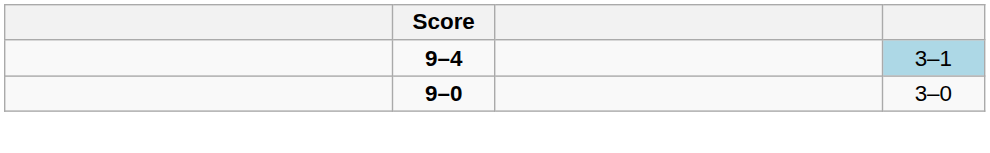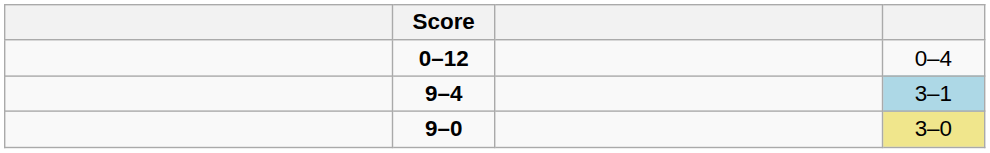 <table class="wikitable" style="text-align: center; ">
 <tr>
 <th align="right" width="270"></th>
 <th width="65">Score</th>
 <th align="left" width="270"></th>
 <th width="65"></th>
+</tr>
+<tr>
+<td align="left"></td>
+<td><strong>0–12</strong></td>
+<td align="left"><strong></strong></td>
+<td>0–4 <strong></strong></td>
 </tr>
 <tr>
 <td align="left"><strong></strong></td>
 <td><strong>9–4</strong></td>
 <td align="left"></td>
 <td style="background: lightblue;">3–1 <strong></strong></td>
 </tr>
 <tr>
 <td align="left"><strong></strong></td>
 <td><strong>9–0</strong></td>
 <td align="left"></td>
-<td>3–0 <strong></strong></td>
+<td style="background: khaki;">3–0 <strong></strong></td>
 </tr>
 </table>
